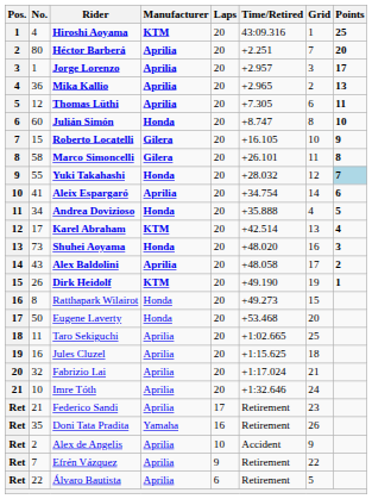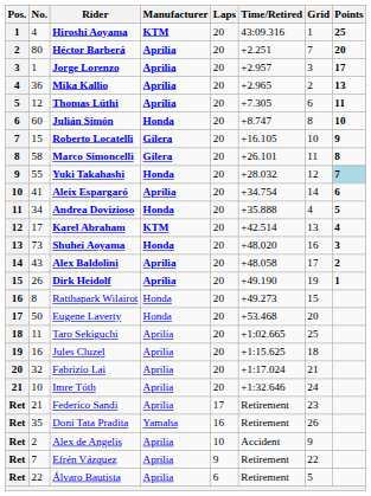 <table class="wikitable" style="font-size: 95%;">
 <tr>
 <th>Pos.</th>
 <th>No.</th>
 <th>Rider</th>
 <th>Manufacturer</th>
 <th>Laps</th>
 <th>Time/Retired</th>
 <th>Grid</th>
 <th>Points</th>
 </tr>
 <tr>
 <th>1</th>
 <td>4</td>
 <td> <strong><a href='#'>Hiroshi Aoyama</a></strong></td>
 <td><strong><a href='#'>KTM</a></strong></td>
 <td>20</td>
 <td>43:09.316</td>
 <td>1</td>
 <td><strong>25</strong></td>
 </tr>
 <tr>
 <th>2</th>
 <td>80</td>
 <td> <strong><a href='#'>Héctor Barberá</a></strong></td>
 <td><strong><a href='#'>Aprilia</a></strong></td>
 <td>20</td>
 <td>+2.251</td>
 <td>7</td>
 <td><strong>20</strong></td>
 </tr>
 <tr>
 <th>3</th>
 <td>1</td>
 <td> <strong><a href='#'>Jorge Lorenzo</a></strong></td>
 <td><strong><a href='#'>Aprilia</a></strong></td>
 <td>20</td>
 <td>+2.957</td>
 <td>3</td>
 <td><strong>17</strong></td>
 </tr>
 <tr>
 <th>4</th>
 <td>36</td>
 <td> <strong><a href='#'>Mika Kallio</a></strong></td>
 <td><strong><a href='#'>Aprilia</a></strong></td>
 <td>20</td>
 <td>+2.965</td>
 <td>2</td>
 <td><strong>13</strong></td>
 </tr>
 <tr>
 <th>5</th>
 <td>12</td>
 <td> <strong><a href='#'>Thomas Lüthi</a></strong></td>
 <td><strong><a href='#'>Aprilia</a></strong></td>
 <td>20</td>
 <td>+7.305</td>
 <td>6</td>
 <td><strong>11</strong></td>
 </tr>
 <tr>
 <th>6</th>
 <td>60</td>
 <td> <strong><a href='#'>Julián Simón</a></strong></td>
 <td><strong><a href='#'>Honda</a></strong></td>
 <td>20</td>
 <td>+8.747</td>
 <td>8</td>
 <td><strong>10</strong></td>
 </tr>
 <tr>
 <th>7</th>
 <td>15</td>
 <td> <strong><a href='#'>Roberto Locatelli</a></strong></td>
 <td><strong><a href='#'>Gilera</a></strong></td>
 <td>20</td>
 <td>+16.105</td>
 <td>10</td>
 <td><strong>9</strong></td>
 </tr>
 <tr>
 <th>8</th>
 <td>58</td>
 <td> <strong><a href='#'>Marco Simoncelli</a></strong></td>
 <td><strong><a href='#'>Gilera</a></strong></td>
 <td>20</td>
 <td>+26.101</td>
 <td>11</td>
 <td><strong>8</strong></td>
 </tr>
 <tr>
 <th>9</th>
 <td>55</td>
 <td> <strong><a href='#'>Yuki Takahashi</a></strong></td>
 <td><strong><a href='#'>Honda</a></strong></td>
 <td>20</td>
 <td>+28.032</td>
 <td>12</td>
 <td style="background: lightblue;"><strong>7</strong></td>
 </tr>
 <tr>
 <th>10</th>
 <td>41</td>
 <td> <strong><a href='#'>Aleix Espargaró</a></strong></td>
 <td><strong><a href='#'>Aprilia</a></strong></td>
 <td>20</td>
 <td>+34.754</td>
 <td>14</td>
 <td><strong>6</strong></td>
 </tr>
 <tr>
 <th>11</th>
 <td>34</td>
 <td> <strong><a href='#'>Andrea Dovizioso</a></strong></td>
 <td><strong><a href='#'>Honda</a></strong></td>
 <td>20</td>
 <td>+35.888</td>
 <td>4</td>
 <td><strong>5</strong></td>
 </tr>
 <tr>
 <th>12</th>
 <td>17</td>
 <td> <strong><a href='#'>Karel Abraham</a></strong></td>
 <td><strong><a href='#'>KTM</a></strong></td>
 <td>20</td>
 <td>+42.514</td>
 <td>13</td>
 <td><strong>4</strong></td>
 </tr>
 <tr>
 <th>13</th>
 <td>73</td>
 <td> <strong><a href='#'>Shuhei Aoyama</a></strong></td>
 <td><strong><a href='#'>Honda</a></strong></td>
 <td>20</td>
 <td>+48.020</td>
 <td>16</td>
 <td><strong>3</strong></td>
 </tr>
 <tr>
 <th>14</th>
 <td>43</td>
 <td> <strong><a href='#'>Alex Baldolini</a></strong></td>
 <td><strong><a href='#'>Aprilia</a></strong></td>
 <td>20</td>
 <td>+48.058</td>
 <td>17</td>
 <td><strong>2</strong></td>
 </tr>
 <tr>
 <th>15</th>
 <td>26</td>
 <td> <strong><a href='#'>Dirk Heidolf</a></strong></td>
-<td><strong><a href='#'>KTM</a></strong></td>
+<td><strong><a href='#'>Aprilia</a></strong></td>
 <td>20</td>
 <td>+49.190</td>
 <td>19</td>
 <td><strong>1</strong></td>
 </tr>
 <tr>
 <th>16</th>
 <td>8</td>
 <td> <a href='#'>Ratthapark Wilairot</a></td>
 <td><a href='#'>Honda</a></td>
 <td>20</td>
 <td>+49.273</td>
 <td>15</td>
 <td></td>
 </tr>
 <tr>
 <th>17</th>
 <td>50</td>
 <td> <a href='#'>Eugene Laverty</a></td>
 <td><a href='#'>Honda</a></td>
 <td>20</td>
 <td>+53.468</td>
 <td>20</td>
 <td></td>
 </tr>
 <tr>
 <th>18</th>
 <td>11</td>
 <td> <a href='#'>Taro Sekiguchi</a></td>
 <td><a href='#'>Aprilia</a></td>
 <td>20</td>
 <td>+1:02.665</td>
 <td>25</td>
 <td></td>
 </tr>
 <tr>
 <th>19</th>
 <td>16</td>
 <td> <a href='#'>Jules Cluzel</a></td>
 <td><a href='#'>Aprilia</a></td>
 <td>20</td>
 <td>+1:15.625</td>
 <td>18</td>
 <td></td>
 </tr>
 <tr>
 <th>20</th>
 <td>32</td>
 <td> <a href='#'>Fabrizio Lai</a></td>
 <td><a href='#'>Aprilia</a></td>
 <td>20</td>
 <td>+1:17.024</td>
 <td>21</td>
 <td></td>
 </tr>
 <tr>
 <th>21</th>
 <td>10</td>
 <td> <a href='#'>Imre Tóth</a></td>
 <td><a href='#'>Aprilia</a></td>
 <td>20</td>
 <td>+1:32.646</td>
 <td>24</td>
 <td></td>
 </tr>
 <tr>
 <th>Ret</th>
 <td>21</td>
 <td> <a href='#'>Federico Sandi</a></td>
 <td><a href='#'>Aprilia</a></td>
 <td>17</td>
 <td>Retirement</td>
 <td>23</td>
 <td></td>
 </tr>
 <tr>
 <th>Ret</th>
 <td>35</td>
 <td> <a href='#'>Doni Tata Pradita</a></td>
 <td><a href='#'>Yamaha</a></td>
 <td>16</td>
 <td>Retirement</td>
 <td>26</td>
 <td></td>
 </tr>
 <tr>
 <th>Ret</th>
 <td>2</td>
 <td> <a href='#'>Alex de Angelis</a></td>
 <td><a href='#'>Aprilia</a></td>
 <td>10</td>
 <td>Accident</td>
 <td>9</td>
 <td></td>
 </tr>
 <tr>
 <th>Ret</th>
 <td>7</td>
 <td> <a href='#'>Efrén Vázquez</a></td>
 <td><a href='#'>Aprilia</a></td>
 <td>9</td>
 <td>Retirement</td>
 <td>22</td>
 <td></td>
 </tr>
 <tr>
 <th>Ret</th>
 <td>22</td>
 <td> <a href='#'>Álvaro Bautista</a></td>
 <td><a href='#'>Aprilia</a></td>
 <td>6</td>
 <td>Retirement</td>
 <td>5</td>
 <td></td>
 </tr>
 <tr>
 <th colspan=8></th>
 </tr>
 </table>
